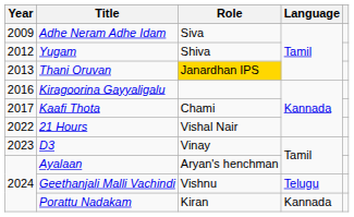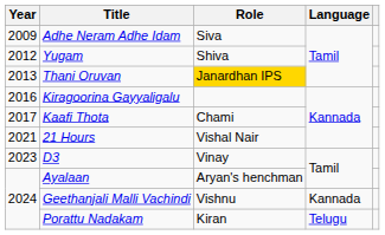 <table class="wikitable sortable">
 <tr style="background:#ccc; text-align:center;">
 <th>Year</th>
 <th>Title</th>
 <th>Role</th>
 <th>Language</th>
 <th class="unsortable"></th>
 </tr>
 <tr>
 <td>2009</td>
 <td><em><a href='#'>Adhe Neram Adhe Idam</a></em></td>
 <td>Siva</td>
 <td rowspan="3"><a href='#'>Tamil</a></td>
 <td></td>
 </tr>
 <tr>
 <td>2012</td>
 <td><em><a href='#'>Yugam</a></em></td>
 <td>Shiva</td>
 <td></td>
 </tr>
 <tr>
 <td>2013</td>
 <td><em><a href='#'>Thani Oruvan</a></em></td>
 <td style="background: gold;">Janardhan IPS</td>
 <td></td>
 </tr>
 <tr>
 <td>2016</td>
 <td><em><a href='#'>Kiragoorina Gayyaligalu</a></em></td>
 <td></td>
 <td rowspan="3"><a href='#'>Kannada</a></td>
 <td></td>
 </tr>
 <tr>
 <td>2017</td>
 <td><em><a href='#'>Kaafi Thota</a></em></td>
 <td>Chami</td>
 <td></td>
 </tr>
 <tr>
-<td>2022</td>
+<td>2021</td>
 <td><em><a href='#'>21 Hours</a></em></td>
 <td>Vishal Nair</td>
 <td></td>
 </tr>
 <tr>
 <td>2023</td>
 <td><em><a href='#'>D3</a></em></td>
 <td>Vinay</td>
 <td rowspan="2">Tamil</td>
 <td></td>
 </tr>
 <tr>
 <td rowspan="3">2024</td>
 <td><em><a href='#'>Ayalaan</a></em></td>
 <td>Aryan's henchman</td>
 <td></td>
 </tr>
 <tr>
 <td><em><a href='#'>Geethanjali Malli Vachindi</a></em></td>
 <td>Vishnu</td>
-<td><a href='#'>Telugu</a></td>
+<td>Kannada</td>
 <td></td>
 </tr>
 <tr>
 <td><em><a href='#'>Porattu Nadakam</a></em></td>
 <td>Kiran</td>
-<td>Kannada</td>
+<td><a href='#'>Telugu</a></td>
 <td></td>
 </tr>
 </table>
